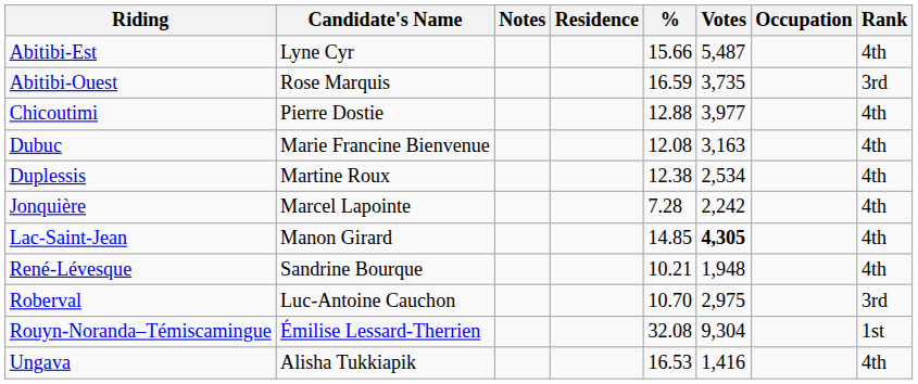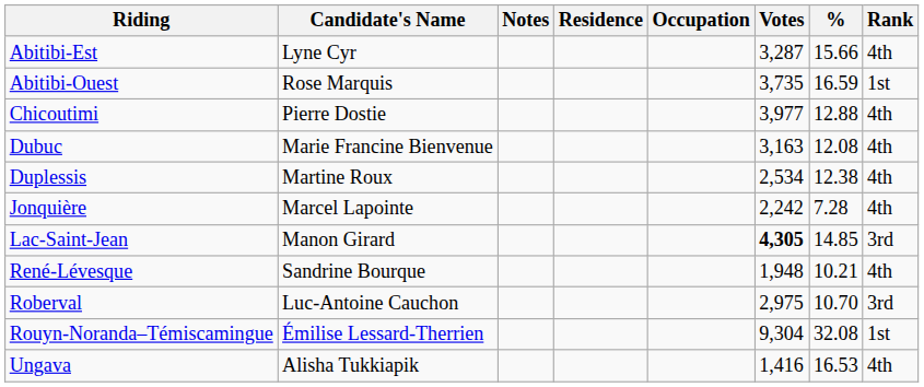 <table class="wikitable sortable">
 <tr>
 <th>Riding<br></th>
 <th>Candidate's Name</th>
 <th>Notes</th>
 <th>Residence</th>
+<th>Occupation</th>
+<th>Votes</th>
 <th>%</th>
-<th>Votes</th>
-<th>Occupation</th>
 <th>Rank</th>
 </tr>
 <tr>
 <td><a href='#'>Abitibi-Est</a></td>
 <td>Lyne Cyr</td>
 <td></td>
 <td></td>
+<td></td>
+<td>3,287</td>
 <td>15.66</td>
-<td>5,487</td>
-<td></td>
 <td>4th</td>
 </tr>
 <tr>
 <td><a href='#'>Abitibi-Ouest</a></td>
 <td>Rose Marquis</td>
 <td></td>
 <td></td>
+<td></td>
+<td>3,735</td>
 <td>16.59</td>
-<td>3,735</td>
-<td></td>
-<td>3rd</td>
+<td>1st</td>
 </tr>
 <tr>
 <td><a href='#'>Chicoutimi</a></td>
 <td>Pierre Dostie</td>
 <td></td>
 <td></td>
+<td></td>
+<td>3,977</td>
 <td>12.88</td>
-<td>3,977</td>
-<td></td>
 <td>4th</td>
 </tr>
 <tr>
 <td><a href='#'>Dubuc</a></td>
 <td>Marie Francine Bienvenue</td>
 <td></td>
 <td></td>
+<td></td>
+<td>3,163</td>
 <td>12.08</td>
-<td>3,163</td>
-<td></td>
 <td>4th</td>
 </tr>
 <tr>
 <td><a href='#'>Duplessis</a></td>
 <td>Martine Roux</td>
 <td></td>
 <td></td>
+<td></td>
+<td>2,534</td>
 <td>12.38</td>
-<td>2,534</td>
-<td></td>
 <td>4th</td>
 </tr>
 <tr>
 <td><a href='#'>Jonquière</a></td>
 <td>Marcel Lapointe</td>
 <td></td>
 <td></td>
+<td></td>
+<td>2,242</td>
 <td>7.28</td>
-<td>2,242</td>
-<td></td>
 <td>4th</td>
 </tr>
 <tr>
 <td><a href='#'>Lac-Saint-Jean</a></td>
 <td>Manon Girard</td>
 <td></td>
 <td></td>
+<td></td>
+<td><strong>4,305</strong></td>
 <td>14.85</td>
-<td><strong>4,305</strong></td>
-<td></td>
-<td>4th</td>
+<td>3rd</td>
 </tr>
 <tr>
 <td><a href='#'>René-Lévesque</a></td>
 <td>Sandrine Bourque</td>
 <td></td>
 <td></td>
+<td></td>
+<td>1,948</td>
 <td>10.21</td>
-<td>1,948</td>
-<td></td>
 <td>4th</td>
 </tr>
 <tr>
 <td><a href='#'>Roberval</a></td>
 <td>Luc-Antoine Cauchon</td>
 <td></td>
 <td></td>
+<td></td>
+<td>2,975</td>
 <td>10.70</td>
-<td>2,975</td>
-<td></td>
 <td>3rd</td>
 </tr>
 <tr>
 <td><a href='#'>Rouyn-Noranda–Témiscamingue</a></td>
 <td><a href='#'>Émilise Lessard-Therrien</a></td>
 <td></td>
 <td></td>
+<td></td>
+<td>9,304</td>
 <td>32.08</td>
-<td>9,304</td>
-<td></td>
 <td>1st</td>
 </tr>
 <tr>
 <td><a href='#'>Ungava</a></td>
 <td>Alisha Tukkiapik</td>
 <td></td>
 <td></td>
+<td></td>
+<td>1,416</td>
 <td>16.53</td>
-<td>1,416</td>
-<td></td>
 <td>4th</td>
 </tr>
 </table>
